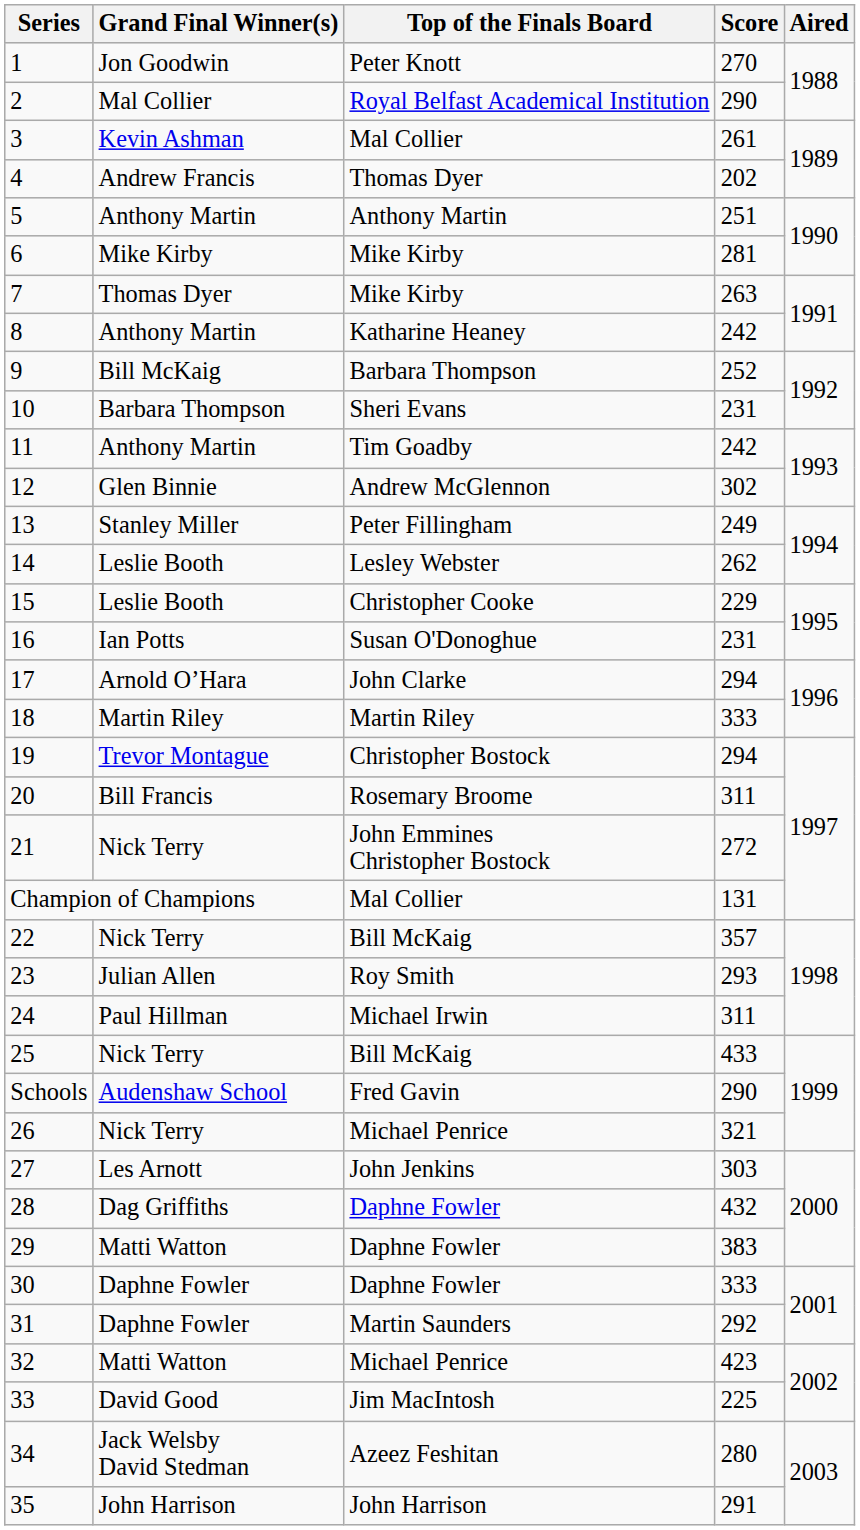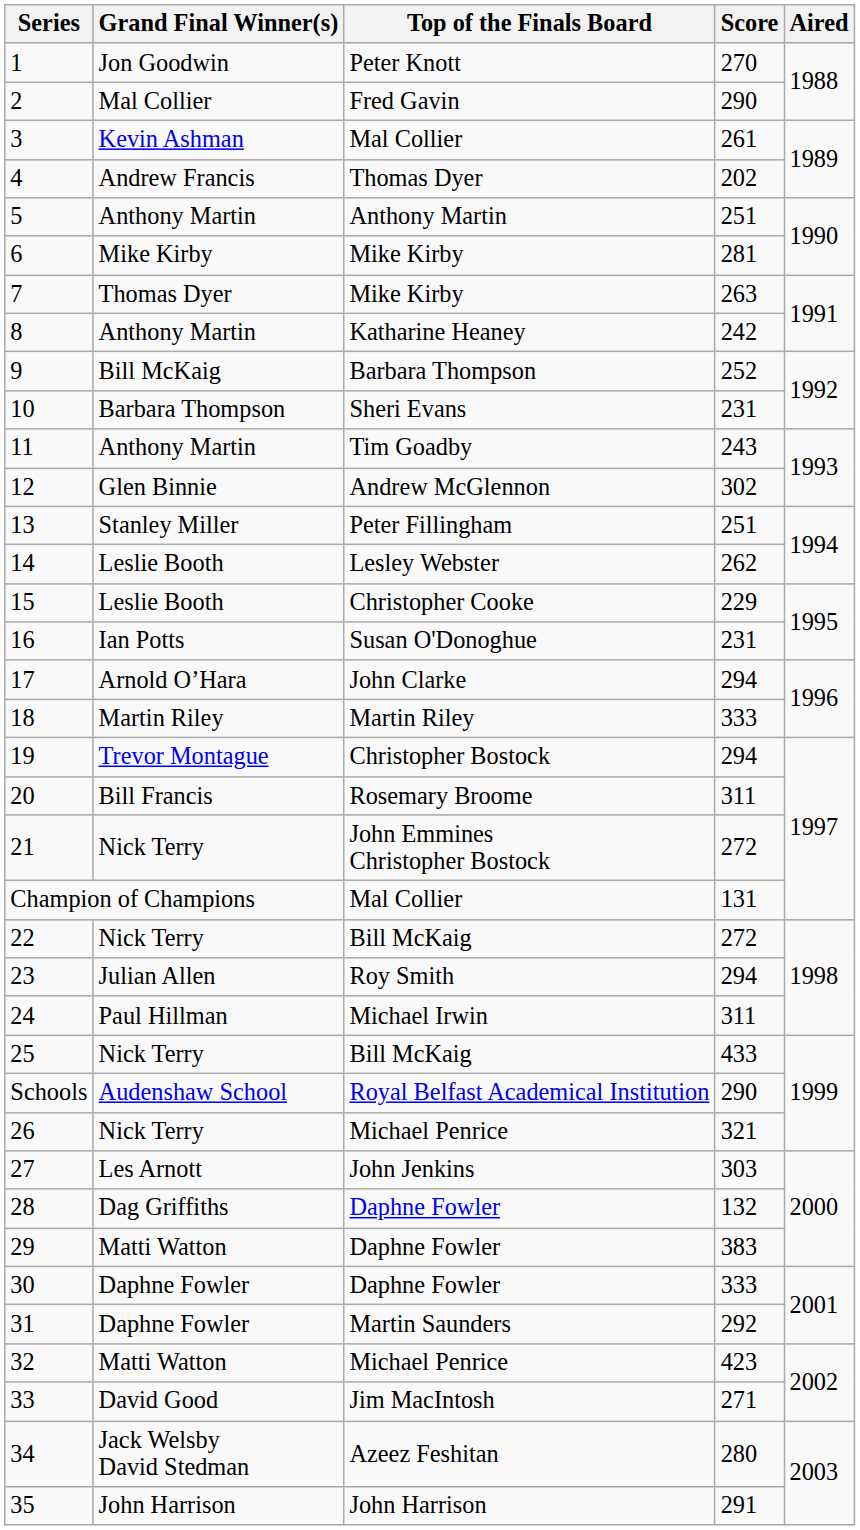 <table class=wikitable>
 <tr>
 <th>Series</th>
 <th>Grand Final Winner(s)</th>
 <th>Top of the Finals Board</th>
 <th>Score</th>
 <th>Aired</th>
 </tr>
 <tr>
 <td>1</td>
 <td>Jon Goodwin</td>
 <td>Peter Knott</td>
 <td>270</td>
 <td rowspan="2">1988</td>
 </tr>
 <tr>
 <td>2</td>
 <td>Mal Collier</td>
-<td><a href='#'>Royal Belfast Academical Institution</a></td>
+<td>Fred Gavin</td>
 <td>290</td>
 </tr>
 <tr>
 <td>3</td>
 <td><a href='#'>Kevin Ashman</a></td>
 <td>Mal Collier</td>
 <td>261</td>
 <td rowspan="2">1989</td>
 </tr>
 <tr>
 <td>4</td>
 <td>Andrew Francis</td>
 <td>Thomas Dyer</td>
 <td>202</td>
 </tr>
 <tr>
 <td>5</td>
 <td>Anthony Martin</td>
 <td>Anthony Martin</td>
 <td>251</td>
 <td rowspan="2">1990</td>
 </tr>
 <tr>
 <td>6</td>
 <td>Mike Kirby</td>
 <td>Mike Kirby</td>
 <td>281</td>
 </tr>
 <tr>
 <td>7</td>
 <td>Thomas Dyer</td>
 <td>Mike Kirby</td>
 <td>263</td>
 <td rowspan="2">1991</td>
 </tr>
 <tr>
 <td>8</td>
 <td>Anthony Martin</td>
 <td>Katharine Heaney</td>
 <td>242</td>
 </tr>
 <tr>
 <td>9</td>
 <td>Bill McKaig</td>
 <td>Barbara Thompson</td>
 <td>252</td>
 <td rowspan="2">1992</td>
 </tr>
 <tr>
 <td>10</td>
 <td>Barbara Thompson</td>
 <td>Sheri Evans</td>
 <td>231</td>
 </tr>
 <tr>
 <td>11</td>
 <td>Anthony Martin</td>
 <td>Tim Goadby</td>
-<td>242</td>
+<td>243</td>
 <td rowspan="2">1993</td>
 </tr>
 <tr>
 <td>12</td>
 <td>Glen Binnie</td>
 <td>Andrew McGlennon</td>
 <td>302</td>
 </tr>
 <tr>
 <td>13</td>
 <td>Stanley Miller</td>
 <td>Peter Fillingham</td>
-<td>249</td>
+<td>251</td>
 <td rowspan="2">1994</td>
 </tr>
 <tr>
 <td>14</td>
 <td>Leslie Booth</td>
 <td>Lesley Webster</td>
 <td>262</td>
 </tr>
 <tr>
 <td>15</td>
 <td>Leslie Booth</td>
 <td>Christopher Cooke</td>
 <td>229</td>
 <td rowspan="2">1995</td>
 </tr>
 <tr>
 <td>16</td>
 <td>Ian Potts</td>
 <td>Susan O'Donoghue</td>
 <td>231</td>
 </tr>
 <tr>
 <td>17</td>
 <td>Arnold O’Hara</td>
 <td>John Clarke</td>
 <td>294</td>
 <td rowspan="2">1996</td>
 </tr>
 <tr>
 <td>18</td>
 <td>Martin Riley</td>
 <td>Martin Riley</td>
 <td>333</td>
 </tr>
 <tr>
 <td>19</td>
 <td><a href='#'>Trevor Montague</a></td>
 <td>Christopher Bostock</td>
 <td>294</td>
 <td rowspan="4">1997</td>
 </tr>
 <tr>
 <td>20</td>
 <td>Bill Francis</td>
 <td>Rosemary Broome</td>
 <td>311</td>
 </tr>
 <tr>
 <td>21</td>
 <td>Nick Terry</td>
 <td>John Emmines <br> Christopher Bostock</td>
 <td>272</td>
 </tr>
 <tr>
 <td colspan="2">Champion of Champions</td>
 <td>Mal Collier</td>
 <td>131</td>
 </tr>
 <tr>
 <td>22</td>
 <td>Nick Terry</td>
 <td>Bill McKaig</td>
-<td>357</td>
+<td>272</td>
 <td rowspan="3">1998</td>
 </tr>
 <tr>
 <td>23</td>
 <td>Julian Allen</td>
 <td>Roy Smith</td>
-<td>293</td>
+<td>294</td>
 </tr>
 <tr>
 <td>24</td>
 <td>Paul Hillman</td>
 <td>Michael Irwin</td>
 <td>311</td>
 </tr>
 <tr>
 <td>25</td>
 <td>Nick Terry</td>
 <td>Bill McKaig</td>
 <td>433</td>
 <td rowspan="3">1999</td>
 </tr>
 <tr>
 <td>Schools</td>
 <td><a href='#'>Audenshaw School</a></td>
-<td>Fred Gavin</td>
+<td><a href='#'>Royal Belfast Academical Institution</a></td>
 <td>290</td>
 </tr>
 <tr>
 <td>26</td>
 <td>Nick Terry</td>
 <td>Michael Penrice</td>
 <td>321</td>
 </tr>
 <tr>
 <td>27</td>
 <td>Les Arnott</td>
 <td>John Jenkins</td>
 <td>303</td>
 <td rowspan="3">2000</td>
 </tr>
 <tr>
 <td>28</td>
 <td>Dag Griffiths</td>
 <td><a href='#'>Daphne Fowler</a></td>
-<td>432</td>
+<td>132</td>
 </tr>
 <tr>
 <td>29</td>
 <td>Matti Watton</td>
 <td>Daphne Fowler</td>
 <td>383</td>
 </tr>
 <tr>
 <td>30</td>
 <td>Daphne Fowler</td>
 <td>Daphne Fowler</td>
 <td>333</td>
 <td rowspan="2">2001</td>
 </tr>
 <tr>
 <td>31</td>
 <td>Daphne Fowler</td>
 <td>Martin Saunders</td>
 <td>292</td>
 </tr>
 <tr>
 <td>32</td>
 <td>Matti Watton</td>
 <td>Michael Penrice</td>
 <td>423</td>
 <td rowspan="2">2002</td>
 </tr>
 <tr>
 <td>33</td>
 <td>David Good</td>
 <td>Jim MacIntosh</td>
-<td>225</td>
+<td>271</td>
 </tr>
 <tr>
 <td>34</td>
 <td>Jack Welsby <br> David Stedman</td>
 <td>Azeez Feshitan</td>
 <td>280</td>
 <td rowspan="2">2003</td>
 </tr>
 <tr>
 <td>35</td>
 <td>John Harrison</td>
 <td>John Harrison</td>
 <td>291</td>
 </tr>
 </table>
